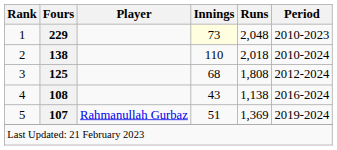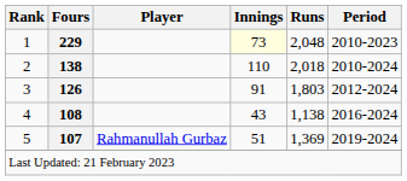 <table class="wikitable plainrowheaders sortable">
 <tr>
 <th scope=col>Rank</th>
 <th scope=col>Fours</th>
 <th scope=col>Player</th>
 <th scope=col>Innings</th>
 <th scope=col>Runs</th>
 <th scope=col>Period</th>
 </tr>
 <tr>
 <td align=center>1</td>
 <th scope=row style=text-align:center;><strong>229</strong></th>
 <td></td>
 <td align=center style="background: lightyellow;">73</td>
 <td align="center">2,048</td>
 <td>2010-2023</td>
 </tr>
 <tr>
 <td align=center>2</td>
 <th scope=row style=text-align:center;><strong>138</strong></th>
 <td></td>
 <td align=center>110</td>
 <td align="center">2,018</td>
 <td>2010-2024</td>
 </tr>
 <tr>
 <td align="center">3</td>
-<th scope="row" style="text-align:center;"><strong>125</strong></th>
+<th scope="row" style="text-align:center;"><strong>126</strong></th>
 <td></td>
-<td align="center">68</td>
-<td align="center">1,808</td>
+<td align="center">91</td>
+<td align="center">1,803</td>
 <td>2012-2024</td>
 </tr>
 <tr>
 <td align="center">4</td>
 <th scope="row" style="text-align:center;"><strong>108</strong></th>
 <td></td>
 <td align="center">43</td>
 <td align="center">1,138</td>
 <td>2016-2024</td>
 </tr>
 <tr>
 <td align=center>5</td>
 <th scope=row style=text-align:center;><strong>107</strong></th>
 <td><a href='#'>Rahmanullah Gurbaz</a></td>
 <td align="center">51</td>
 <td align="center">1,369</td>
 <td>2019-2024</td>
 </tr>
 <tr>
 </tr>
 <tr class=sortbottom>
 <td colspan=6><small>Last Updated: 21 February 2023</small></td>
 </tr>
 </table>
